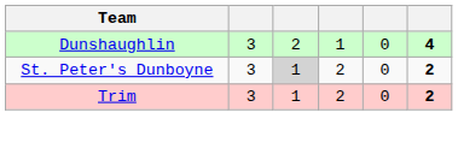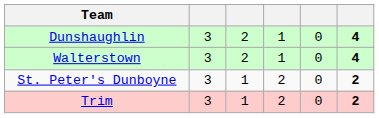 <table class="wikitable" style="text-align:center">
 <tr>
 <th width="175">Team</th>
 <th width="30"></th>
 <th width="30"></th>
 <th width="30"></th>
 <th width="30"></th>
 <th width="30"></th>
 </tr>
 <tr style="background:#cfc;">
 <td><a href='#'>Dunshaughlin</a></td>
 <td>3</td>
 <td>2</td>
 <td>1</td>
 <td>0</td>
 <td><strong>4</strong></td>
 </tr>
+<tr style="background:#cfc;">
+<td><a href='#'>Walterstown</a></td>
+<td>3</td>
+<td>2</td>
+<td>1</td>
+<td>0</td>
+<td><strong>4</strong></td>
+</tr>
 <tr>
 <td><a href='#'>St. Peter's Dunboyne</a></td>
 <td>3</td>
-<td style="background: lightgrey;">1</td>
+<td>1</td>
 <td>2</td>
 <td>0</td>
 <td><strong>2</strong></td>
 </tr>
 <tr style="background:#fcc;">
 <td><a href='#'>Trim</a></td>
 <td>3</td>
 <td>1</td>
 <td>2</td>
 <td>0</td>
 <td><strong>2</strong></td>
 </tr>
 </table>
